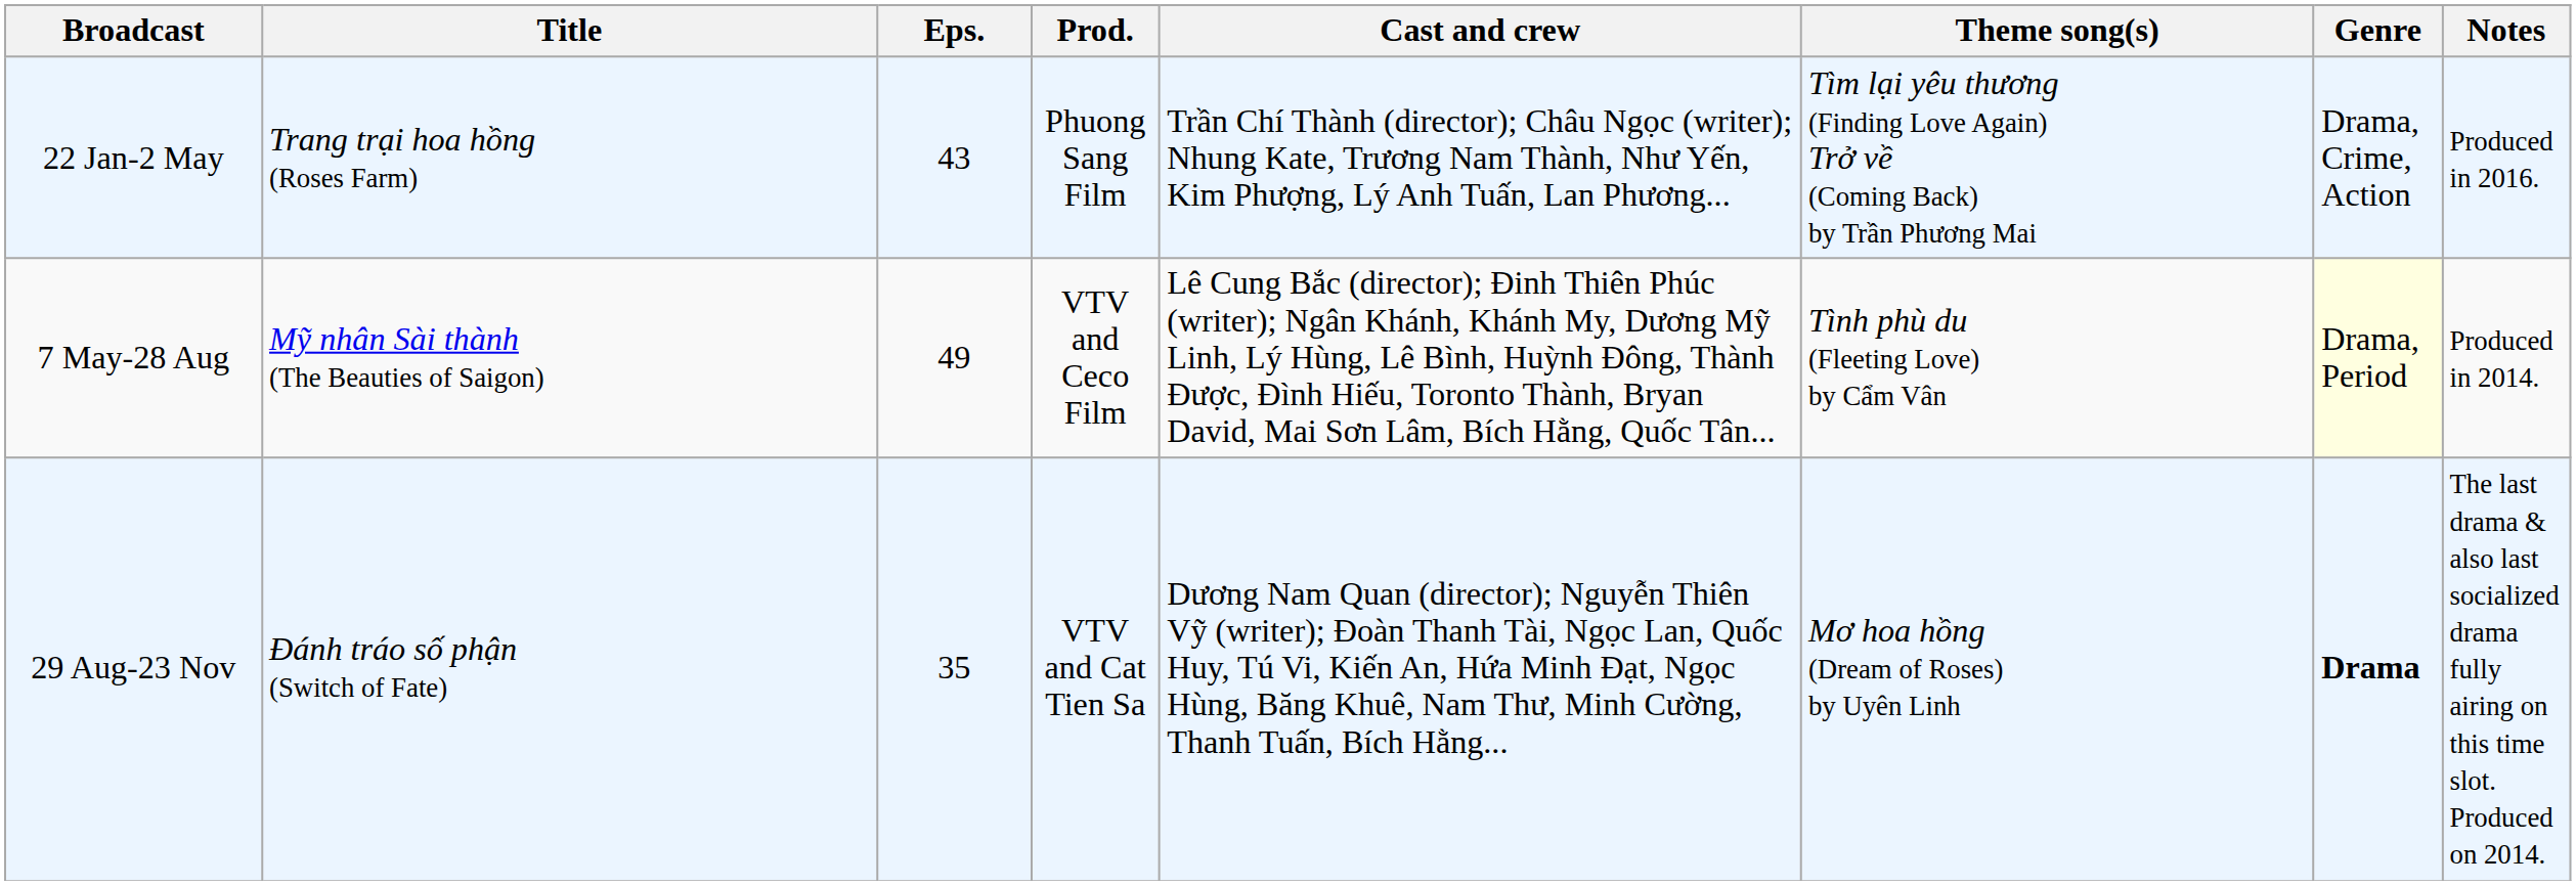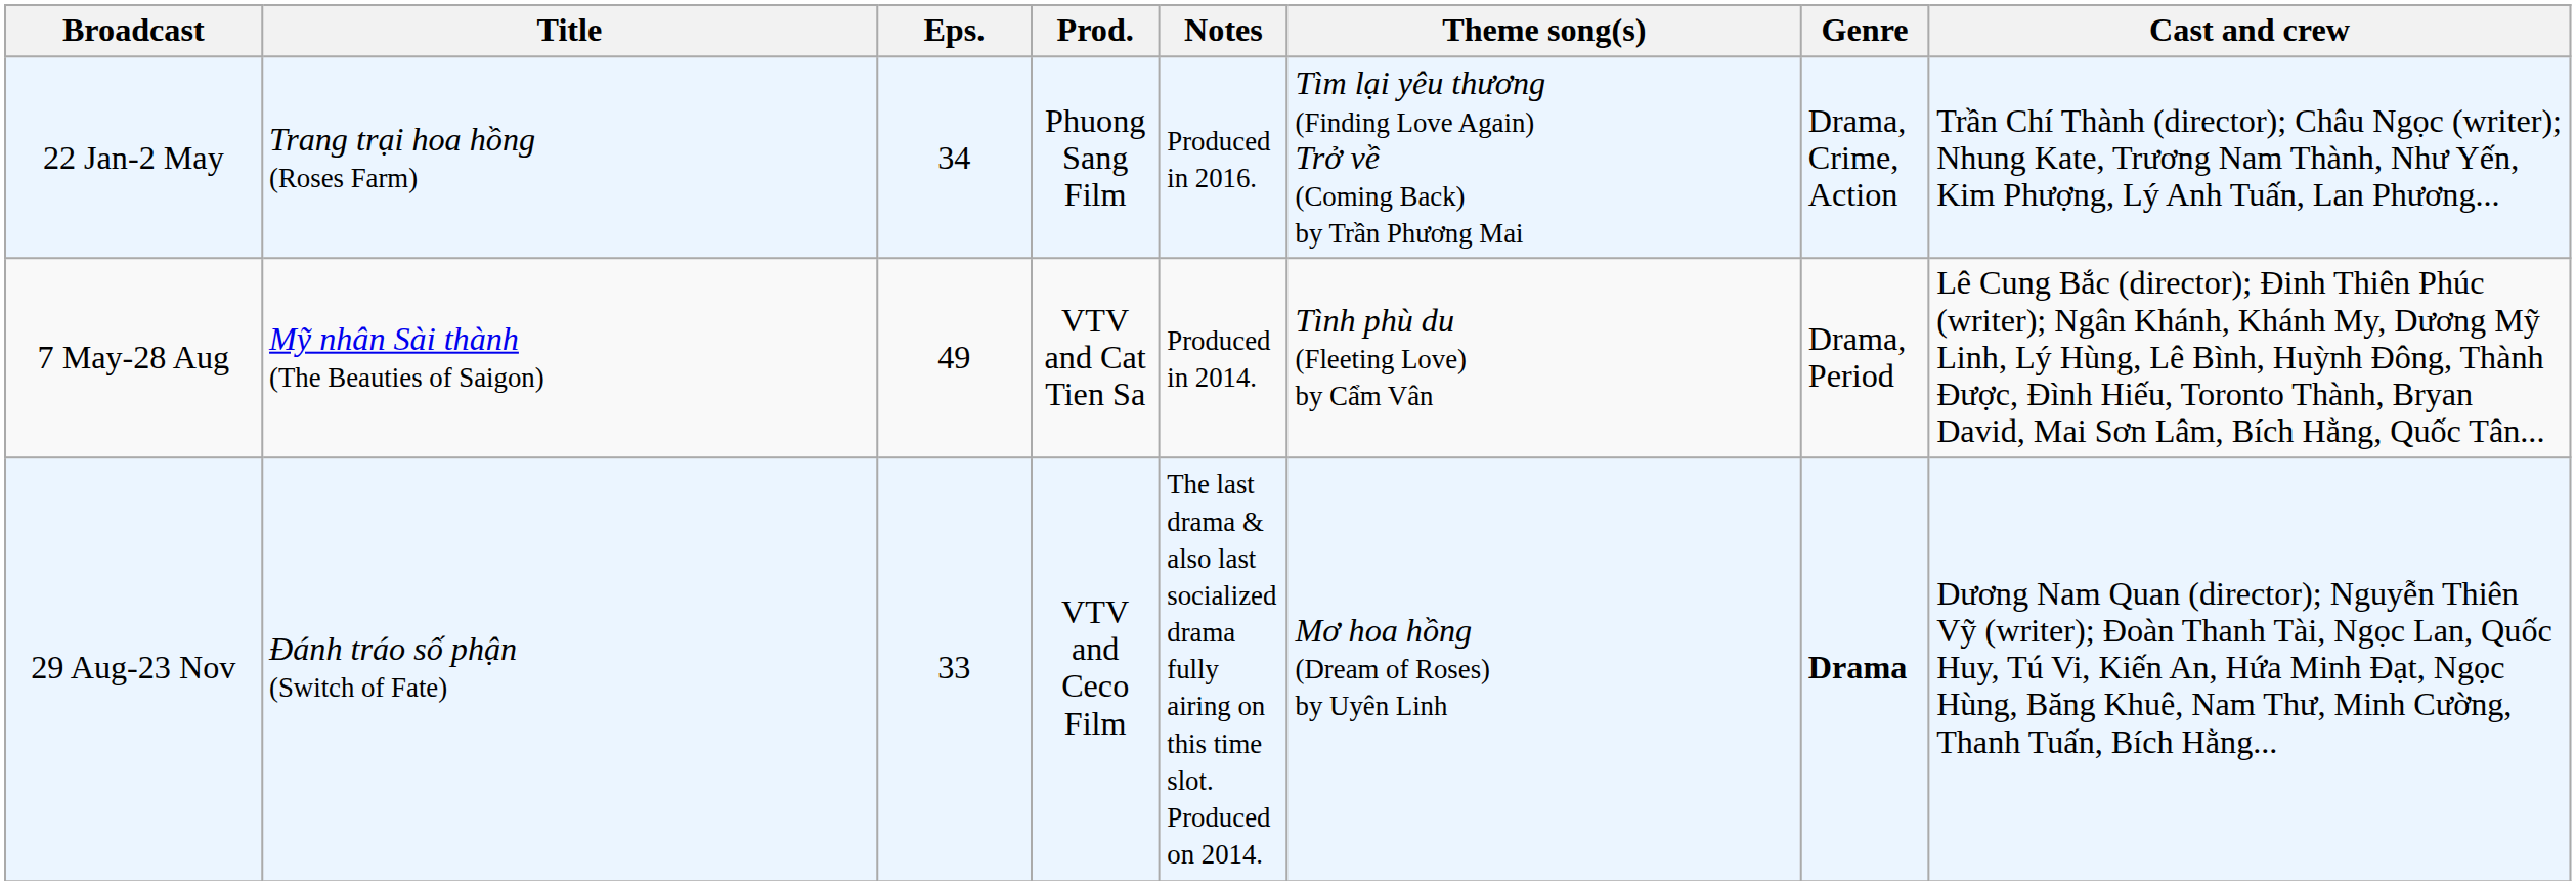 <table class="wikitable sortable">
 <tr>
 <th style="width:10%;">Broadcast</th>
 <th style="width:24%;">Title</th>
 <th style="width:6%;">Eps.</th>
 <th style="width:5%;">Prod.</th>
-<th style="width:25%;">Cast and crew</th>
+<th style="width:5%;">Notes</th>
 <th style="width:20%;">Theme song(s)</th>
 <th style="width:5%;">Genre</th>
-<th style="width:5%;">Notes</th>
+<th style="width:25%;">Cast and crew</th>
 </tr>
 <tr ---- bgcolor="#ebf5ff">
 <td style="text-align:center;">22 Jan-2 May <br></td>
 <td><em>Trang trại hoa hồng</em> <br><small>(Roses Farm)</small></td>
-<td style="text-align:center;">43</td>
+<td style="text-align:center;">34</td>
 <td style="text-align:center;">Phuong Sang Film</td>
-<td>Trần Chí Thành (director); Châu Ngọc (writer); Nhung Kate, Trương Nam Thành, Như Yến, Kim Phượng, Lý Anh Tuấn, Lan Phương...</td>
+<td><small>Produced in 2016.</small></td>
 <td><em>Tìm lại yêu thương</em> <br><small>(Finding Love Again)</small><br><em>Trở về</em> <br><small>(Coming Back)</small><br><small>by Trần Phương Mai</small><br></td>
 <td>Drama, Crime, Action</td>
-<td><small>Produced in 2016.</small></td>
+<td>Trần Chí Thành (director); Châu Ngọc (writer); Nhung Kate, Trương Nam Thành, Như Yến, Kim Phượng, Lý Anh Tuấn, Lan Phương...</td>
 </tr>
 <tr>
 <td style="text-align:center;">7 May-28 Aug <br></td>
 <td><em><a href='#'>Mỹ nhân Sài thành</a></em> <br><small>(The Beauties of Saigon)</small></td>
 <td style="text-align:center;">49</td>
-<td style="text-align:center;">VTV and Ceco Film</td>
+<td style="text-align:center;">VTV and Cat Tien Sa</td>
+<td><small>Produced in 2014.</small></td>
+<td><em>Tình phù du</em> <br><small>(Fleeting Love)</small><br><small>by Cẩm Vân</small></td>
+<td>Drama, Period</td>
 <td>Lê Cung Bắc (director); Đinh Thiên Phúc (writer); Ngân Khánh, Khánh My, Dương Mỹ Linh, Lý Hùng, Lê Bình, Huỳnh Đông, Thành Được, Đình Hiếu, Toronto Thành, Bryan David, Mai Sơn Lâm, Bích Hằng, Quốc Tân...</td>
-<td><em>Tình phù du</em> <br><small>(Fleeting Love)</small><br><small>by Cẩm Vân</small></td>
-<td style="background: lightyellow;">Drama, Period</td>
-<td><small>Produced in 2014.</small></td>
 </tr>
 <tr ---- bgcolor="#ebf5ff">
 <td style="text-align:center;">29 Aug-23 Nov<br></td>
 <td><em>Đánh tráo số phận</em> <br><small>(Switch of Fate)</small></td>
-<td style="text-align:center;">35</td>
-<td style="text-align:center;">VTV and Cat Tien Sa</td>
-<td>Dương Nam Quan (director); Nguyễn Thiên Vỹ (writer); Đoàn Thanh Tài, Ngọc Lan, Quốc Huy, Tú Vi, Kiến An, Hứa Minh Đạt, Ngọc Hùng, Băng Khuê, Nam Thư, Minh Cường, Thanh Tuấn, Bích Hằng...</td>
+<td style="text-align:center;">33</td>
+<td style="text-align:center;">VTV and Ceco Film</td>
+<td><small>The last drama & also last socialized drama fully airing on this time slot.<br>Produced on 2014.</small></td>
 <td><em>Mơ hoa hồng</em> <br><small>(Dream of Roses)</small><br><small>by Uyên Linh</small><br></td>
 <td><strong>Drama</strong></td>
-<td><small>The last drama & also last socialized drama fully airing on this time slot.<br>Produced on 2014.</small></td>
+<td>Dương Nam Quan (director); Nguyễn Thiên Vỹ (writer); Đoàn Thanh Tài, Ngọc Lan, Quốc Huy, Tú Vi, Kiến An, Hứa Minh Đạt, Ngọc Hùng, Băng Khuê, Nam Thư, Minh Cường, Thanh Tuấn, Bích Hằng...</td>
 </tr>
 </table>
